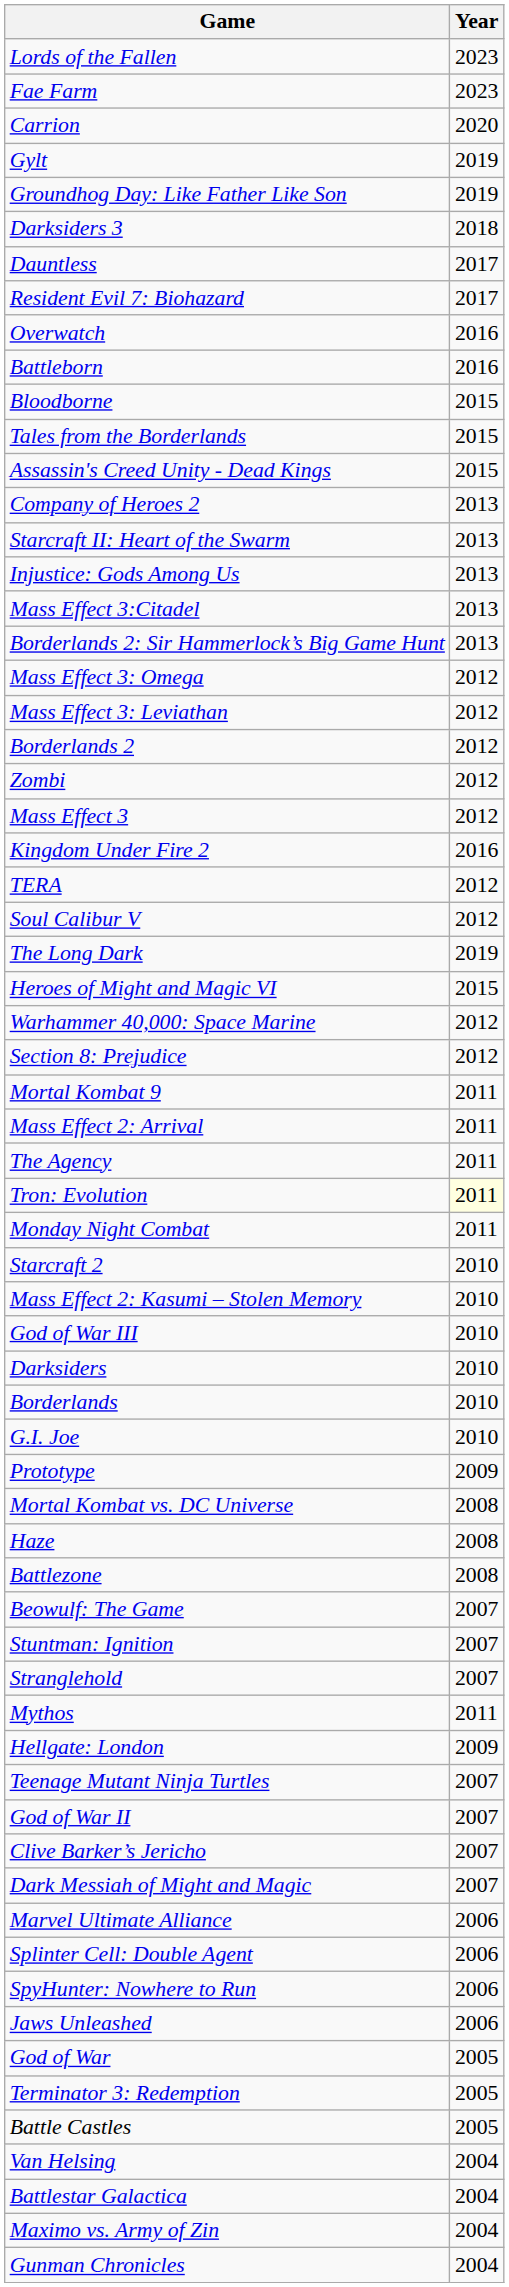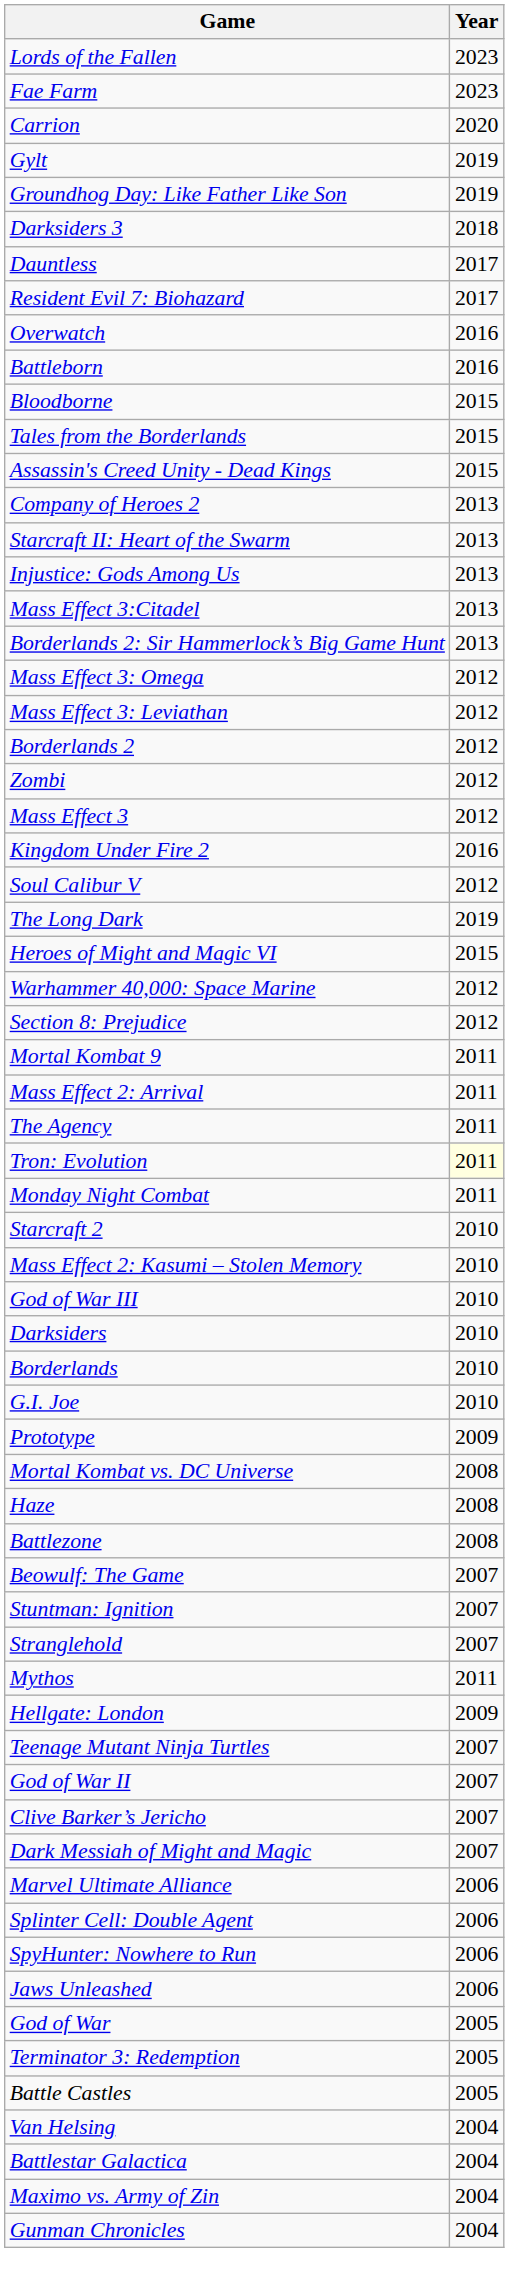 <table class="wikitable sortable">
 <tr>
 <th scope="col">Game</th>
 <th scope="col">Year</th>
 </tr>
 <tr>
 <td><em><a href='#'>Lords of the Fallen</a></em></td>
 <td>2023</td>
 </tr>
 <tr>
 <td><em><a href='#'>Fae Farm</a></em></td>
 <td>2023</td>
 </tr>
 <tr>
 <td><em><a href='#'>Carrion</a></em></td>
 <td>2020</td>
 </tr>
 <tr>
 <td><em><a href='#'>Gylt</a></em></td>
 <td>2019</td>
 </tr>
 <tr>
 <td><em><a href='#'>Groundhog Day: Like Father Like Son</a></em></td>
 <td>2019</td>
 </tr>
 <tr>
 <td><em><a href='#'>Darksiders 3</a></em></td>
 <td>2018</td>
 </tr>
 <tr>
 <td><em><a href='#'>Dauntless</a></em></td>
 <td>2017</td>
 </tr>
 <tr>
 <td><em><a href='#'>Resident Evil 7: Biohazard</a></em></td>
 <td>2017</td>
 </tr>
 <tr>
 <td><em><a href='#'>Overwatch</a></em></td>
 <td>2016</td>
 </tr>
 <tr>
 <td><em><a href='#'>Battleborn</a></em></td>
 <td>2016</td>
 </tr>
 <tr>
 <td><em><a href='#'>Bloodborne</a></em></td>
 <td>2015</td>
 </tr>
 <tr>
 <td><em><a href='#'>Tales from the Borderlands</a></em></td>
 <td>2015</td>
 </tr>
 <tr>
 <td><em><a href='#'>Assassin's Creed Unity - Dead Kings</a></em></td>
 <td>2015</td>
 </tr>
 <tr>
 <td><em><a href='#'>Company of Heroes 2</a></em></td>
 <td>2013</td>
 </tr>
 <tr>
 <td><em><a href='#'>Starcraft II: Heart of the Swarm </a></em></td>
 <td>2013</td>
 </tr>
 <tr>
 <td><em><a href='#'>Injustice: Gods Among Us</a></em></td>
 <td>2013</td>
 </tr>
 <tr>
 <td><em><a href='#'>Mass Effect 3:Citadel</a></em></td>
 <td>2013</td>
 </tr>
 <tr>
 <td><em><a href='#'>Borderlands 2: Sir Hammerlock’s Big Game Hunt</a></em></td>
 <td>2013</td>
 </tr>
 <tr>
 <td><em><a href='#'>Mass Effect 3: Omega</a></em></td>
 <td>2012</td>
 </tr>
 <tr>
 <td><em><a href='#'>Mass Effect 3: Leviathan</a></em></td>
 <td>2012</td>
 </tr>
 <tr>
 <td><em><a href='#'>Borderlands 2</a></em></td>
 <td>2012</td>
 </tr>
 <tr>
 <td><em><a href='#'>Zombi</a></em></td>
 <td>2012</td>
 </tr>
 <tr>
 <td><em><a href='#'>Mass Effect 3</a></em></td>
 <td>2012</td>
 </tr>
 <tr>
 <td><em><a href='#'>Kingdom Under Fire 2</a></em></td>
 <td>2016</td>
-</tr>
-<tr>
-<td><em><a href='#'>TERA</a></em></td>
-<td>2012</td>
 </tr>
 <tr>
 <td><em><a href='#'>Soul Calibur V</a></em></td>
 <td>2012</td>
 </tr>
 <tr>
 <td><em><a href='#'>The Long Dark</a></em></td>
 <td>2019</td>
 </tr>
 <tr>
 <td><em><a href='#'>Heroes of Might and Magic VI</a></em></td>
 <td>2015</td>
 </tr>
 <tr>
 <td><em><a href='#'>Warhammer 40,000: Space Marine</a></em></td>
 <td>2012</td>
 </tr>
 <tr>
 <td><em><a href='#'>Section 8: Prejudice</a></em></td>
 <td>2012</td>
 </tr>
 <tr>
 <td><em><a href='#'>Mortal Kombat 9</a></em></td>
 <td>2011</td>
 </tr>
 <tr>
 <td><em><a href='#'>Mass Effect 2: Arrival</a></em></td>
 <td>2011</td>
 </tr>
 <tr>
 <td><em><a href='#'>The Agency</a></em></td>
 <td>2011</td>
 </tr>
 <tr>
 <td><em><a href='#'>Tron: Evolution</a></em></td>
 <td style="background: lightyellow;">2011</td>
 </tr>
 <tr>
 <td><em><a href='#'>Monday Night Combat</a></em></td>
 <td>2011</td>
 </tr>
 <tr>
 <td><em><a href='#'>Starcraft 2</a></em></td>
 <td>2010</td>
 </tr>
 <tr>
 <td><em><a href='#'>Mass Effect 2: Kasumi – Stolen Memory</a></em></td>
 <td>2010</td>
 </tr>
 <tr>
 <td><em><a href='#'>God of War III</a></em></td>
 <td>2010</td>
 </tr>
 <tr>
 <td><em><a href='#'>Darksiders</a></em></td>
 <td>2010</td>
 </tr>
 <tr>
 <td><em><a href='#'>Borderlands</a></em></td>
 <td>2010</td>
 </tr>
 <tr>
 <td><em><a href='#'>G.I. Joe</a></em></td>
 <td>2010</td>
 </tr>
 <tr>
 <td><em><a href='#'>Prototype</a></em></td>
 <td>2009</td>
 </tr>
 <tr>
 <td><em><a href='#'>Mortal Kombat vs. DC Universe</a></em></td>
 <td>2008</td>
 </tr>
 <tr>
 <td><em><a href='#'>Haze</a></em></td>
 <td>2008</td>
 </tr>
 <tr>
 <td><em><a href='#'>Battlezone</a></em></td>
 <td>2008</td>
 </tr>
 <tr>
 <td><em><a href='#'>Beowulf: The Game</a></em></td>
 <td>2007</td>
 </tr>
 <tr>
 <td><em><a href='#'>Stuntman: Ignition</a></em></td>
 <td>2007</td>
 </tr>
 <tr>
 <td><em><a href='#'>Stranglehold</a></em></td>
 <td>2007</td>
 </tr>
 <tr>
 <td><em><a href='#'>Mythos</a></em></td>
 <td>2011</td>
 </tr>
 <tr>
 <td><em><a href='#'>Hellgate: London</a></em></td>
 <td>2009</td>
 </tr>
 <tr>
 <td><em><a href='#'>Teenage Mutant Ninja Turtles</a></em></td>
 <td>2007</td>
 </tr>
 <tr>
 <td><em><a href='#'>God of War II</a></em></td>
 <td>2007</td>
 </tr>
 <tr>
 <td><em><a href='#'>Clive Barker’s Jericho</a></em></td>
 <td>2007</td>
 </tr>
 <tr>
 <td><em><a href='#'>Dark Messiah of Might and Magic</a></em></td>
 <td>2007</td>
 </tr>
 <tr>
 <td><em><a href='#'>Marvel Ultimate Alliance</a></em></td>
 <td>2006</td>
 </tr>
 <tr>
 <td><em><a href='#'>Splinter Cell: Double Agent</a></em></td>
 <td>2006</td>
 </tr>
 <tr>
 <td><em><a href='#'>SpyHunter: Nowhere to Run</a></em></td>
 <td>2006</td>
 </tr>
 <tr>
 <td><em><a href='#'>Jaws Unleashed</a></em></td>
 <td>2006</td>
 </tr>
 <tr>
 <td><em><a href='#'>God of War</a></em></td>
 <td>2005</td>
 </tr>
 <tr>
 <td><em><a href='#'>Terminator 3: Redemption</a></em></td>
 <td>2005</td>
 </tr>
 <tr>
 <td><em>Battle Castles</em></td>
 <td>2005</td>
 </tr>
 <tr>
 <td><em><a href='#'>Van Helsing</a></em></td>
 <td>2004</td>
 </tr>
 <tr>
 <td><em><a href='#'>Battlestar Galactica</a></em></td>
 <td>2004</td>
 </tr>
 <tr>
 <td><em><a href='#'>Maximo vs. Army of Zin</a></em></td>
 <td>2004</td>
 </tr>
 <tr>
 <td><em><a href='#'>Gunman Chronicles</a></em></td>
 <td>2004</td>
 </tr>
 </table>
